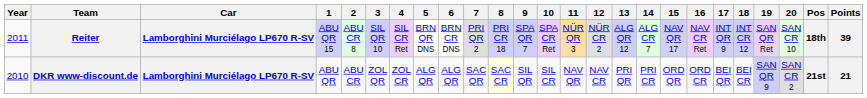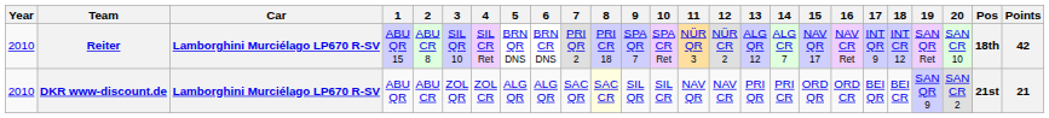 <table class="wikitable" border="1" style="text-align:center; font-size:85%;">
 <tr>
 <th>Year</th>
 <th>Team</th>
 <th>Car</th>
 <th>1</th>
 <th>2</th>
 <th>3</th>
 <th>4</th>
 <th>5</th>
 <th>6</th>
 <th>7</th>
 <th>8</th>
 <th>9</th>
 <th>10</th>
 <th>11</th>
 <th>12</th>
 <th>13</th>
 <th>14</th>
 <th>15</th>
 <th>16</th>
 <th>17</th>
 <th>18</th>
 <th>19</th>
 <th>20</th>
 <th>Pos</th>
 <th>Points</th>
 </tr>
 <tr>
-<td><a href='#'>2011</a></td>
+<td><a href='#'>2010</a></td>
 <th><a href='#'>Reiter</a></th>
 <th><a href='#'>Lamborghini Murciélago LP670 R-SV</a></th>
 <td style="background:#CFCFFF;"><a href='#'>ABU<br>QR</a><br><small>15<br></small></td>
 <td style="background:#DFFFDF;"><a href='#'>ABU<br>CR</a><br><small>8<br></small></td>
 <td style="background:#CFCFFF;"><a href='#'>SIL<br>QR</a><br><small>10<br></small></td>
 <td style="background:#EFCFFF;"><a href='#'>SIL<br>CR</a><br><small>Ret<br></small></td>
 <td style="background:#FFFFFF;"><a href='#'>BRN<br>QR</a><br><small>DNS<br></small></td>
 <td style="background:#FFFFFF;"><a href='#'>BRN<br>CR</a><br><small>DNS<br></small></td>
 <td style="background:#DFDFDF;"><a href='#'>PRI<br>QR</a><br><small>2<br></small></td>
 <td style="background:#CFCFFF;"><a href='#'>PRI<br>CR</a><br><small>18<br></small></td>
 <td style="background:#CFCFFF;"><a href='#'>SPA<br>QR</a><br><small>7<br></small></td>
 <td style="background:#EFCFFF;"><a href='#'>SPA<br>CR</a><br><small>Ret<br></small></td>
 <td style="background:#FFDF9F;"><a href='#'>NÜR<br>QR</a><br><small>3<br></small></td>
 <td style="background:#DFDFDF;"><a href='#'>NÜR<br>CR</a><br><small>2<br></small></td>
 <td style="background:#CFCFFF;"><a href='#'>ALG<br>QR</a><br><small>12<br></small></td>
 <td style="background:#DFFFDF;"><a href='#'>ALG<br>CR</a><br><small>7<br></small></td>
 <td style="background:#CFCFFF;"><a href='#'>NAV<br>QR</a><br><small>17<br></small></td>
 <td style="background:#EFCFFF;"><a href='#'>NAV<br>CR</a><br><small>Ret<br></small></td>
 <td style="background:#CFCFFF;"><a href='#'>INT<br>QR</a><br><small>9<br></small></td>
 <td style="background:#CFCFFF;"><a href='#'>INT<br>CR</a><br><small>12<br></small></td>
 <td style="background:#EFCFFF;"><a href='#'>SAN<br>QR</a><br><small>Ret<br></small></td>
 <td style="background:#DFFFDF;"><a href='#'>SAN<br>CR</a><br><small>10<br></small></td>
 <th>18th</th>
-<th>39</th>
+<th>42</th>
 </tr>
 <tr>
 <td><a href='#'>2010</a></td>
 <th><a href='#'>DKR www-discount.de</a></th>
 <th><a href='#'>Lamborghini Murciélago LP670 R-SV</a></th>
 <td><a href='#'>ABU<br>QR</a></td>
 <td><a href='#'>ABU<br>CR</a></td>
 <td><a href='#'>ZOL<br>QR</a></td>
 <td><a href='#'>ZOL<br>CR</a></td>
 <td><a href='#'>ALG<br>QR</a></td>
 <td><a href='#'>ALG<br>QR</a></td>
 <td><a href='#'>SAC<br>QR</a></td>
 <td style="background: lightyellow;"><a href='#'>SAC<br>CR</a></td>
 <td><a href='#'>SIL<br>QR</a></td>
 <td><a href='#'>SIL<br>CR</a></td>
 <td><a href='#'>NAV<br>QR</a></td>
 <td><a href='#'>NAV<br>CR</a></td>
 <td><a href='#'>PRI<br>QR</a></td>
 <td><a href='#'>PRI<br>CR</a></td>
 <td><a href='#'>ORD<br>QR</a></td>
 <td><a href='#'>ORD<br>CR</a></td>
 <td><a href='#'>BEI<br>QR</a></td>
 <td><a href='#'>BEI<br>CR</a></td>
 <td style="background:#CFCFFF;"><a href='#'>SAN<br>QR</a><br><small>9<br></small></td>
 <td style="background:#DFDFDF;"><a href='#'>SAN<br>CR</a><br><small>2<br></small></td>
 <th>21st</th>
 <th>21</th>
 </tr>
 </table>
